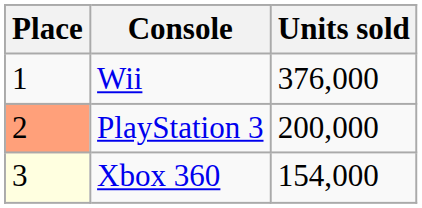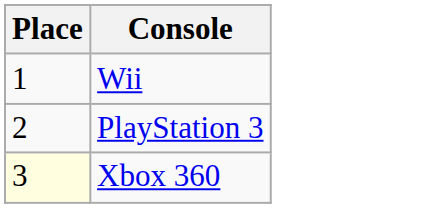 <table class="wikitable">
 <tr>
 <th>Place</th>
 <th>Console</th>
-<th>Units sold</th>
 </tr>
 <tr>
 <td>1</td>
 <td><a href='#'>Wii</a></td>
-<td>376,000</td>
 </tr>
 <tr>
-<td style="background: lightsalmon;">2</td>
+<td>2</td>
 <td><a href='#'>PlayStation 3</a></td>
-<td>200,000</td>
 </tr>
 <tr>
 <td style="background: lightyellow;">3</td>
 <td><a href='#'>Xbox 360</a></td>
-<td>154,000</td>
 </tr>
 </table>
